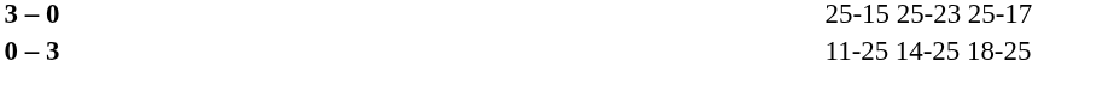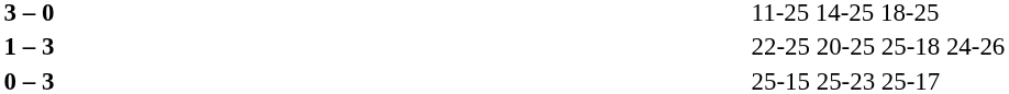 <table width=100% cellspacing=1>
 <tr>
 <th width=20%></th>
 <th width=12%></th>
 <th width=20%></th>
 <th width=33%></th>
 <td></td>
 </tr>
 <tr style=font-size:90%>
 <td align=right></td>
 <td align=center><strong>3 – 0</strong></td>
 <td></td>
-<td>25-15 25-23 25-17</td>
+<td>11-25 14-25 18-25</td>
+<td></td>
+</tr>
+<tr style=font-size:90%>
+<td align=right></td>
+<td align=center><strong>1 – 3</strong></td>
+<td></td>
+<td>22-25 20-25 25-18 24-26</td>
 <td></td>
 </tr>
 <tr style=font-size:90%>
 <td align=right></td>
 <td align=center><strong>0 – 3</strong></td>
 <td></td>
-<td>11-25 14-25 18-25</td>
+<td>25-15 25-23 25-17</td>
 </tr>
 </table>
